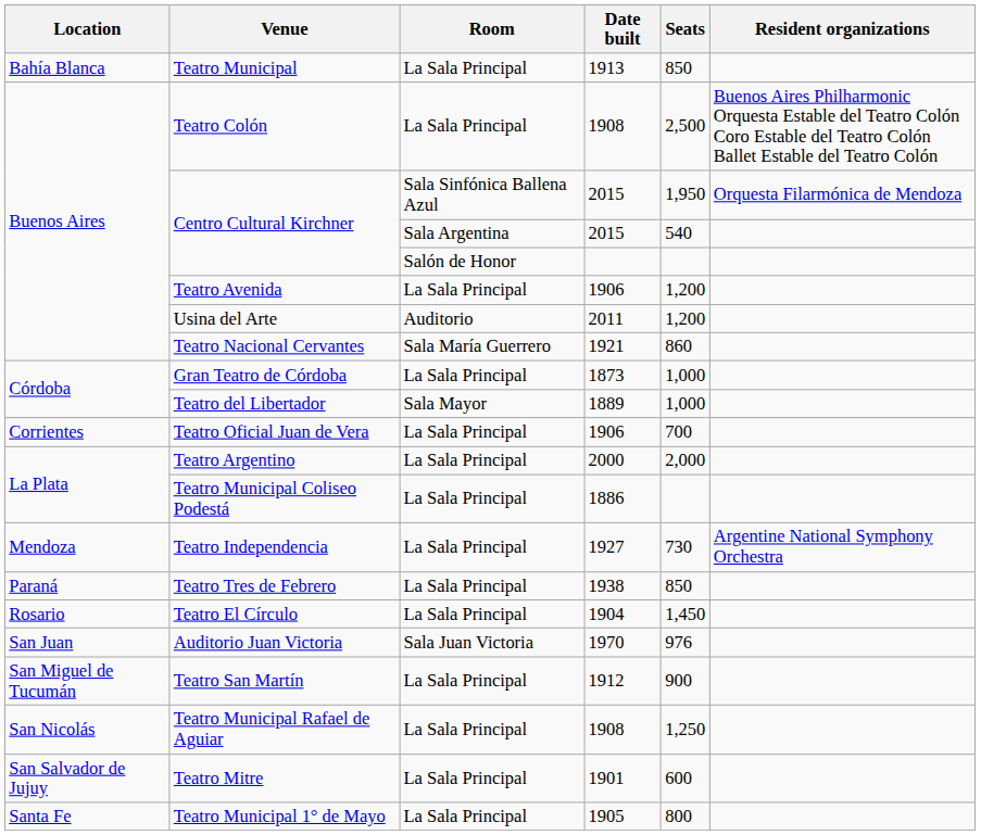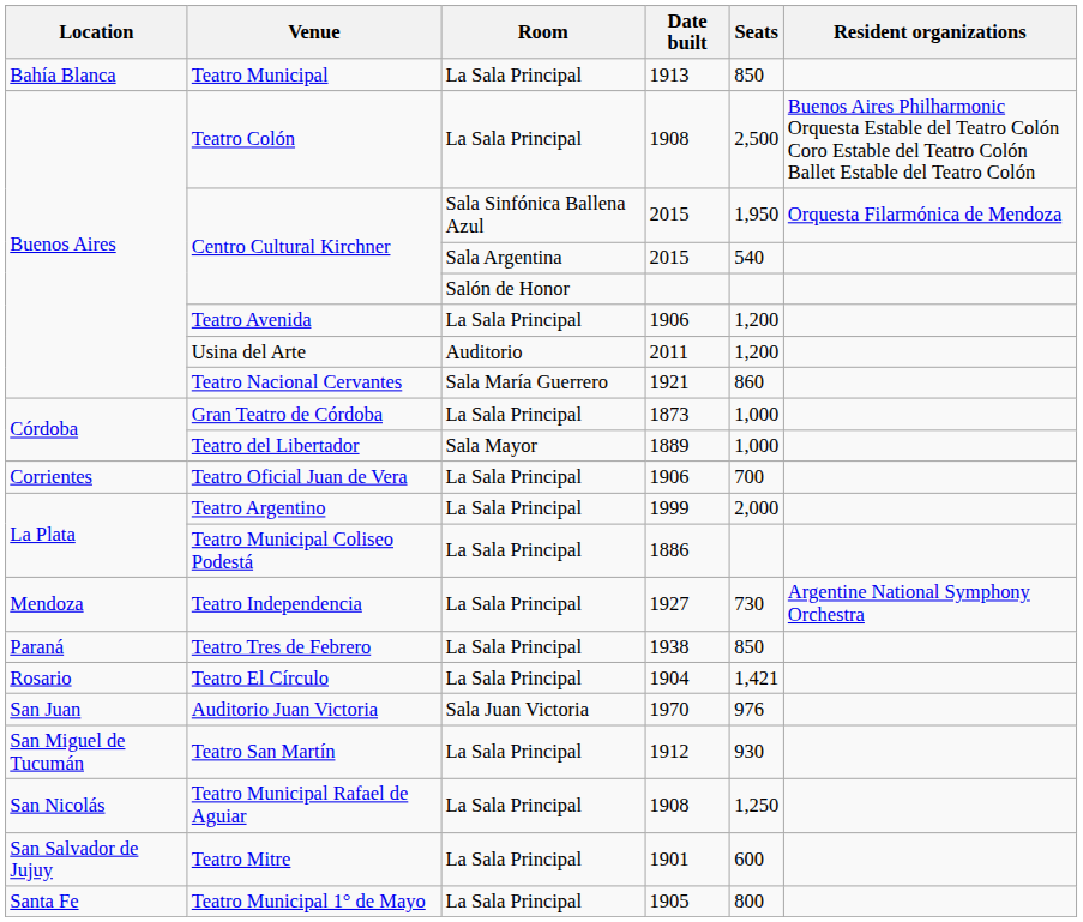 <table class="wikitable">
 <tr>
 <th>Location</th>
 <th>Venue</th>
 <th>Room</th>
 <th>Date built</th>
 <th>Seats</th>
 <th>Resident organizations</th>
 </tr>
 <tr>
 <td><a href='#'>Bahía Blanca</a></td>
 <td><a href='#'>Teatro Municipal</a></td>
 <td>La Sala Principal</td>
 <td>1913</td>
 <td>850</td>
 <td></td>
 </tr>
 <tr>
 <td rowspan="7"><a href='#'>Buenos Aires</a></td>
 <td><a href='#'>Teatro Colón</a></td>
 <td>La Sala Principal</td>
 <td>1908</td>
 <td>2,500</td>
 <td><a href='#'>Buenos Aires Philharmonic</a><br>Orquesta Estable del Teatro Colón<br>Coro Estable del Teatro Colón<br>Ballet Estable del Teatro Colón</td>
 </tr>
 <tr>
 <td rowspan="3"><a href='#'>Centro Cultural Kirchner</a></td>
 <td>Sala Sinfónica Ballena Azul</td>
 <td>2015</td>
 <td>1,950</td>
 <td><a href='#'>Orquesta Filarmónica de Mendoza</a></td>
 </tr>
 <tr>
 <td>Sala Argentina</td>
 <td>2015</td>
 <td>540</td>
 <td></td>
 </tr>
 <tr>
 <td>Salón de Honor</td>
 <td></td>
 <td></td>
 <td></td>
 </tr>
 <tr>
 <td><a href='#'>Teatro Avenida</a></td>
 <td>La Sala Principal</td>
 <td>1906</td>
 <td>1,200</td>
 <td></td>
 </tr>
 <tr>
 <td>Usina del Arte</td>
 <td>Auditorio</td>
 <td>2011</td>
 <td>1,200</td>
 <td></td>
 </tr>
 <tr>
 <td><a href='#'>Teatro Nacional Cervantes</a></td>
 <td>Sala María Guerrero</td>
 <td>1921</td>
 <td>860</td>
 <td></td>
 </tr>
 <tr>
 <td rowspan=2><a href='#'>Córdoba</a></td>
 <td><a href='#'>Gran Teatro de Córdoba</a></td>
 <td>La Sala Principal</td>
 <td>1873</td>
 <td>1,000</td>
 <td></td>
 </tr>
 <tr>
 <td><a href='#'>Teatro del Libertador</a></td>
 <td>Sala Mayor</td>
 <td>1889</td>
 <td>1,000</td>
 <td></td>
 </tr>
 <tr>
 <td><a href='#'>Corrientes</a></td>
 <td><a href='#'>Teatro Oficial Juan de Vera</a></td>
 <td>La Sala Principal</td>
 <td>1906</td>
 <td>700</td>
 <td></td>
 </tr>
 <tr>
 <td rowspan=2><a href='#'>La Plata</a></td>
 <td><a href='#'>Teatro Argentino</a></td>
 <td>La Sala Principal</td>
-<td>2000</td>
+<td>1999</td>
 <td>2,000</td>
 <td></td>
 </tr>
 <tr>
 <td><a href='#'>Teatro Municipal Coliseo Podestá</a></td>
 <td>La Sala Principal</td>
 <td>1886</td>
 <td></td>
 <td></td>
 </tr>
 <tr>
 <td><a href='#'>Mendoza</a></td>
 <td><a href='#'>Teatro Independencia</a></td>
 <td>La Sala Principal</td>
 <td>1927</td>
 <td>730</td>
 <td><a href='#'>Argentine National Symphony Orchestra</a></td>
 </tr>
 <tr>
 <td><a href='#'>Paraná</a></td>
 <td><a href='#'>Teatro Tres de Febrero</a></td>
 <td>La Sala Principal</td>
 <td>1938</td>
 <td>850</td>
 <td></td>
 </tr>
 <tr>
 <td><a href='#'>Rosario</a></td>
 <td><a href='#'>Teatro El Círculo</a></td>
 <td>La Sala Principal</td>
 <td>1904</td>
-<td>1,450</td>
+<td>1,421</td>
 <td></td>
 </tr>
 <tr>
 <td><a href='#'>San Juan</a></td>
 <td><a href='#'>Auditorio Juan Victoria</a></td>
 <td>Sala Juan Victoria</td>
 <td>1970</td>
 <td>976</td>
 <td></td>
 </tr>
 <tr>
 <td><a href='#'>San Miguel de Tucumán</a></td>
 <td><a href='#'>Teatro San Martín</a></td>
 <td>La Sala Principal</td>
 <td>1912</td>
-<td>900</td>
+<td>930</td>
 <td></td>
 </tr>
 <tr>
 <td><a href='#'>San Nicolás</a></td>
 <td><a href='#'>Teatro Municipal Rafael de Aguiar</a></td>
 <td>La Sala Principal</td>
 <td>1908</td>
 <td>1,250</td>
 <td></td>
 </tr>
 <tr>
 <td><a href='#'>San Salvador de Jujuy</a></td>
 <td><a href='#'>Teatro Mitre</a></td>
 <td>La Sala Principal</td>
 <td>1901</td>
 <td>600</td>
 <td></td>
 </tr>
 <tr>
 <td><a href='#'>Santa Fe</a></td>
 <td><a href='#'>Teatro Municipal 1° de Mayo</a></td>
 <td>La Sala Principal</td>
 <td>1905</td>
 <td>800</td>
 </tr>
 </table>
